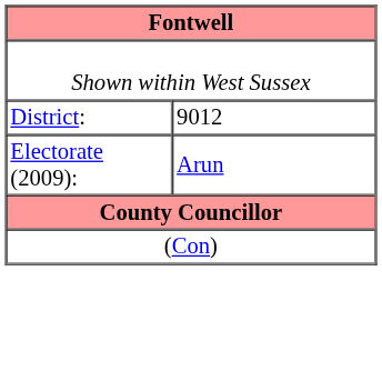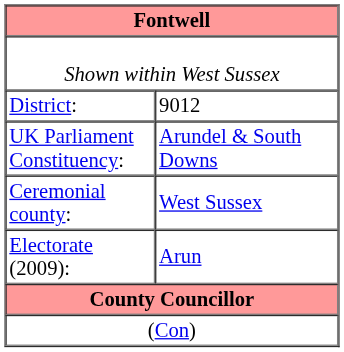 <table class="vcard" border=1 cellpadding=2 cellspacing=0 align=right width=260 style=margin-left:0.5em;>
 <tr>
 <th class="fn org" colspan=2 align=center bgcolor="#ff9999"><strong>Fontwell</strong></th>
 </tr>
 <tr>
 <td colspan=2 align=center><br><em>Shown within West Sussex</em></td>
 </tr>
 <tr class="note">
 <td width="45%"><a href='#'>District</a>:</td>
 <td>9012</td>
 </tr>
 <tr class="note">
+<td><a href='#'>UK Parliament Constituency</a>:</td>
+<td><a href='#'>Arundel & South Downs</a></td>
+</tr>
+<tr class="note">
+<td><a href='#'>Ceremonial county</a>:</td>
+<td><a href='#'>West Sussex</a></td>
+</tr>
+<tr class="note">
 <td><a href='#'>Electorate</a> (2009):</td>
 <td><a href='#'>Arun</a></td>
 </tr>
 <tr>
 <th colspan=2 align=center bgcolor="#ff9999">County Councillor</th>
 </tr>
 <tr>
 <td colspan=2 align=center> (<a href='#'>Con</a>)</td>
 </tr>
 </table>
